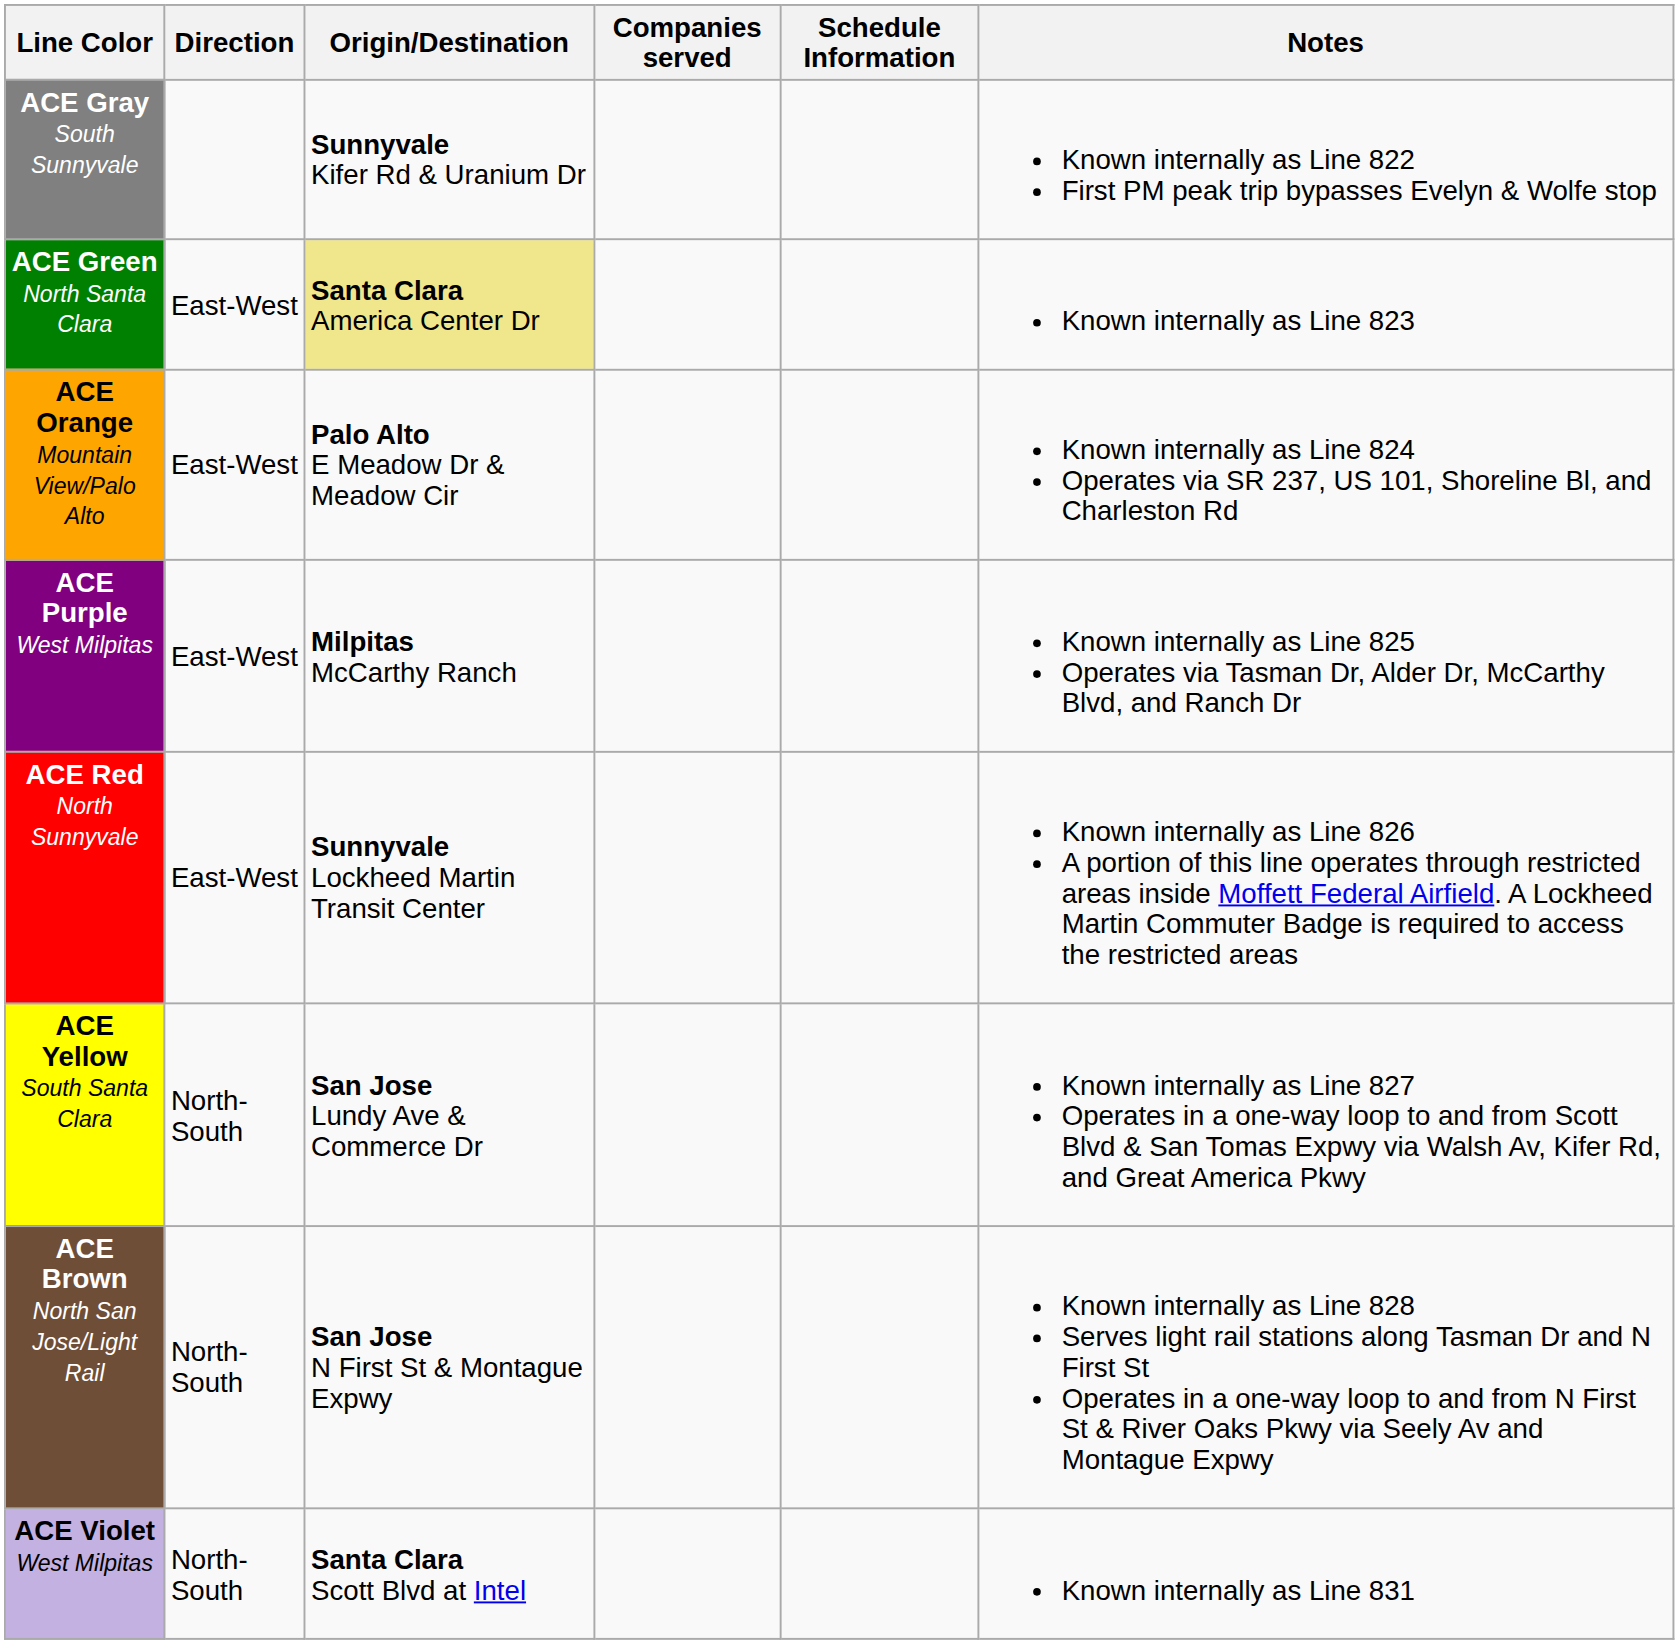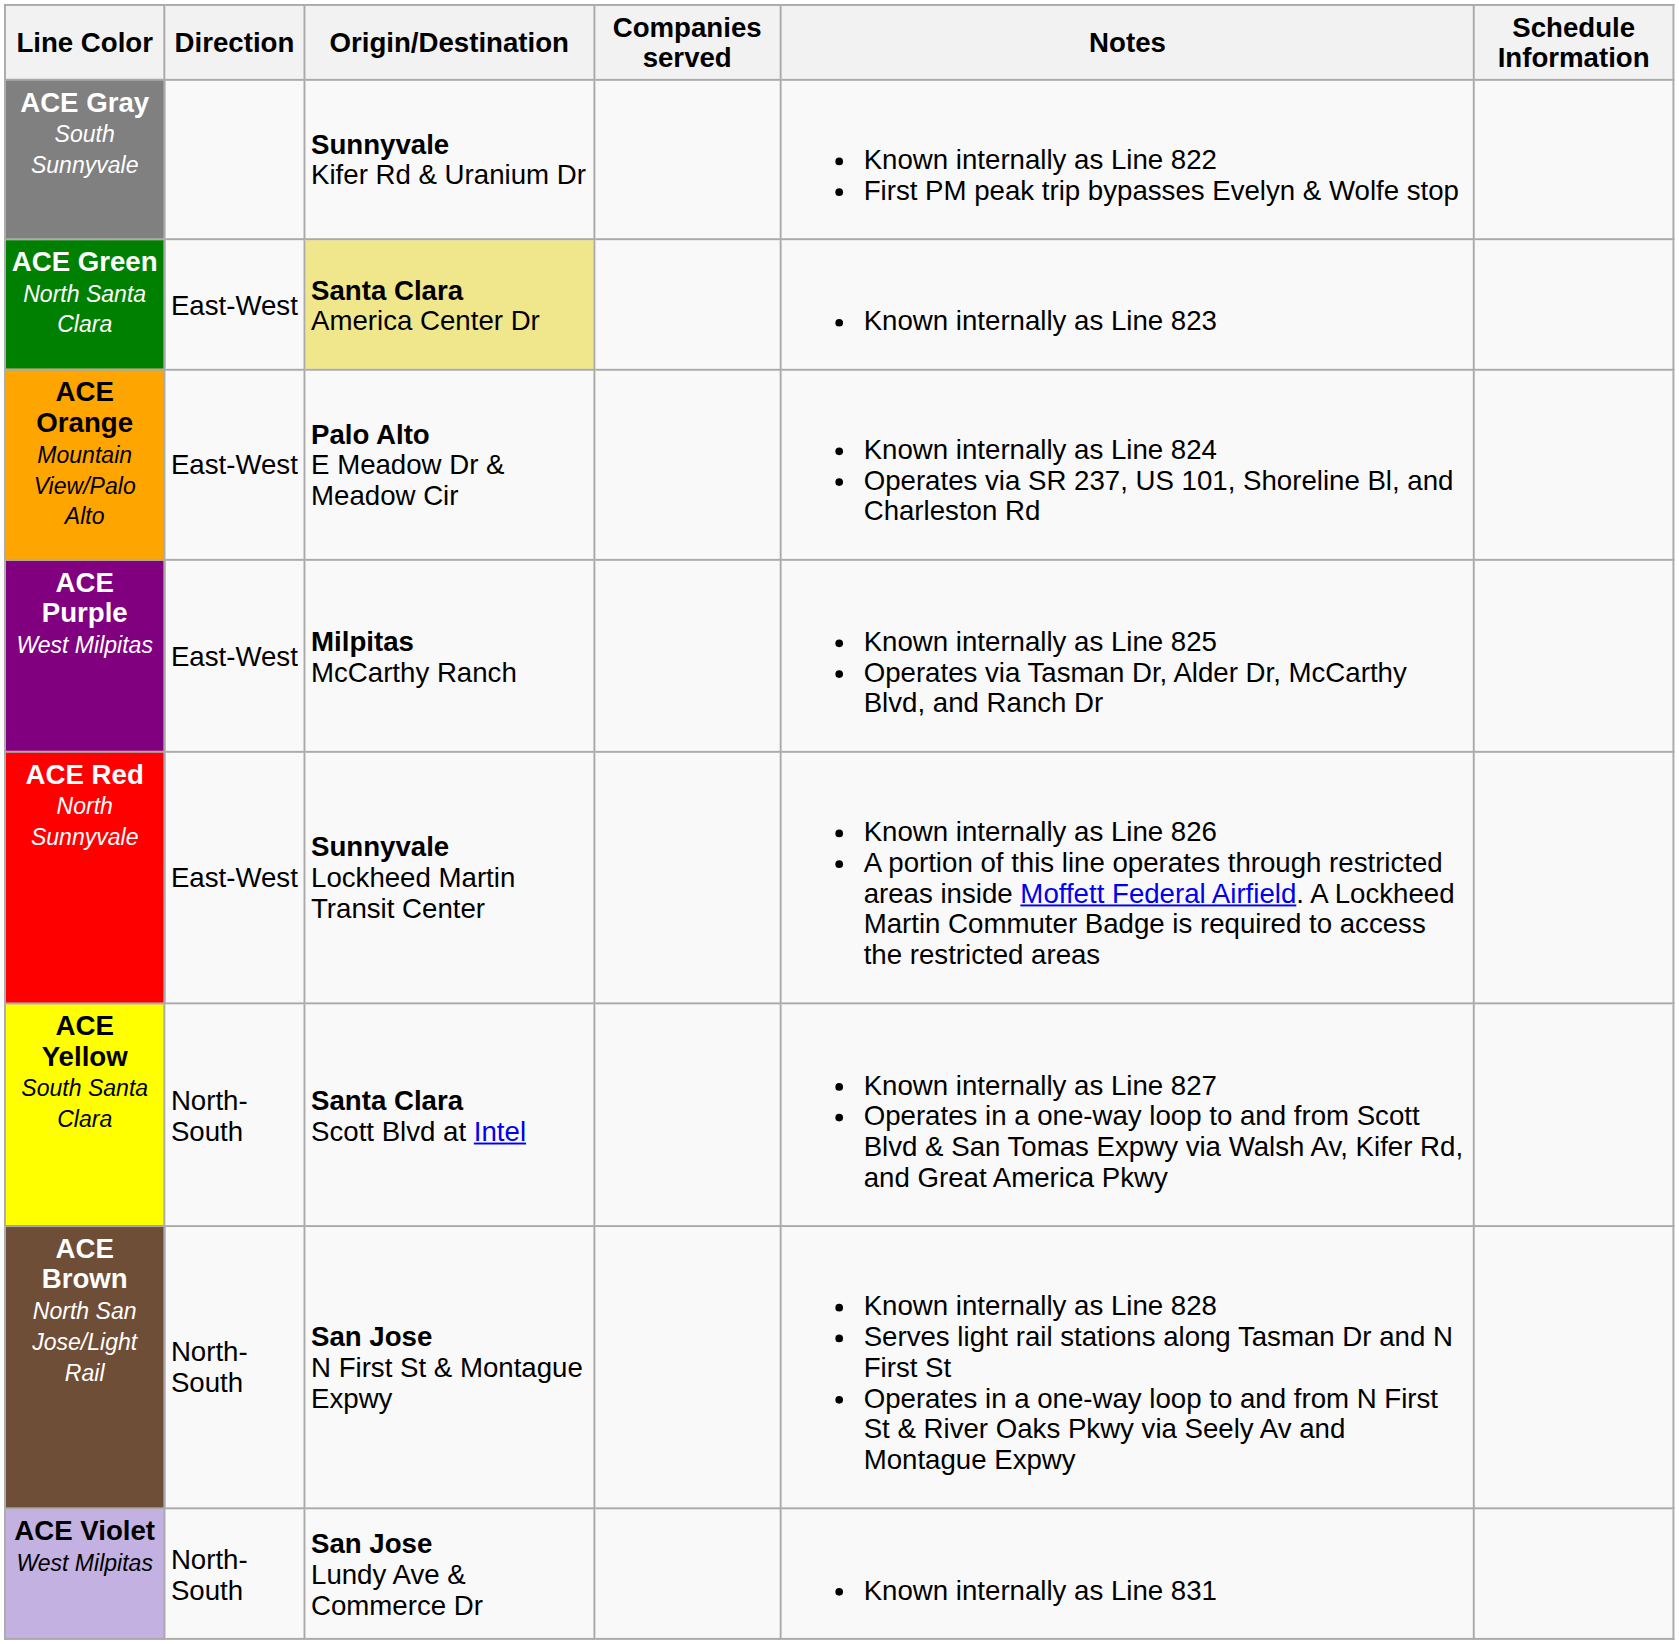 <table class="wikitable" style="font-size: 90%;" |>
 <tr>
 <th>Line Color</th>
 <th>Direction</th>
 <th>Origin/Destination</th>
 <th>Companies served</th>
+<th>Notes</th>
 <th>Schedule Information</th>
-<th>Notes</th>
 </tr>
 <tr>
 <td align="center" style="vertical-align:top; background:gray; color:white"><div><strong>ACE Gray</strong></div> <small><em>South Sunnyvale</em></small></td>
 <td></td>
 <td><strong>Sunnyvale</strong><br>Kifer Rd & Uranium Dr</td>
 <td></td>
+<td><br><ul><li>Known internally as Line 822</li><li>First PM peak trip bypasses Evelyn & Wolfe stop</li></ul></td>
 <td></td>
-<td><br><ul><li>Known internally as Line 822</li><li>First PM peak trip bypasses Evelyn & Wolfe stop</li></ul></td>
 </tr>
 <tr>
 <td align="center" style="vertical-align:top; background:green; color:white"><div><strong>ACE Green</strong></div> <small><em>North Santa Clara</em></small></td>
 <td>East-West</td>
 <td style="background: khaki;"><strong>Santa Clara</strong><br>America Center Dr</td>
 <td></td>
+<td><br><ul><li>Known internally as Line 823</li></ul></td>
 <td></td>
-<td><br><ul><li>Known internally as Line 823</li></ul></td>
 </tr>
 <tr>
 <td align="center" style="vertical-align:top; background:orange"><div><strong>ACE Orange</strong></div> <small><em>Mountain View/Palo Alto</em></small></td>
 <td>East-West</td>
 <td><strong>Palo Alto</strong><br>E Meadow Dr & Meadow Cir</td>
 <td></td>
+<td><br><ul><li>Known internally as Line 824</li><li>Operates via SR 237, US 101, Shoreline Bl, and Charleston Rd</li></ul></td>
 <td></td>
-<td><br><ul><li>Known internally as Line 824</li><li>Operates via SR 237, US 101, Shoreline Bl, and Charleston Rd</li></ul></td>
 </tr>
 <tr>
 <td align="center" style="vertical-align:top; background:purple; color:white"><div><strong>ACE Purple</strong></div> <small><em>West Milpitas</em></small></td>
 <td>East-West</td>
 <td><strong>Milpitas</strong><br>McCarthy Ranch</td>
 <td></td>
+<td><br><ul><li>Known internally as Line 825</li><li>Operates via Tasman Dr, Alder Dr, McCarthy Blvd, and Ranch Dr</li></ul></td>
 <td></td>
-<td><br><ul><li>Known internally as Line 825</li><li>Operates via Tasman Dr, Alder Dr, McCarthy Blvd, and Ranch Dr</li></ul></td>
 </tr>
 <tr>
 <td align="center" style="vertical-align:top; background:red; color:white"><div><strong>ACE Red</strong></div> <small><em>North Sunnyvale</em></small></td>
 <td>East-West</td>
 <td><strong>Sunnyvale</strong><br>Lockheed Martin Transit Center</td>
 <td></td>
+<td><br><ul><li>Known internally as Line 826</li><li>A portion of this line operates through restricted areas inside <a href='#'>Moffett Federal Airfield</a>. A Lockheed Martin Commuter Badge is required to access the restricted areas</li></ul></td>
 <td></td>
-<td><br><ul><li>Known internally as Line 826</li><li>A portion of this line operates through restricted areas inside <a href='#'>Moffett Federal Airfield</a>. A Lockheed Martin Commuter Badge is required to access the restricted areas</li></ul></td>
 </tr>
 <tr>
 <td align="center" style="vertical-align:top; background:yellow"><div><strong>ACE Yellow</strong></div> <small><em>South Santa Clara</em></small></td>
 <td>North-South</td>
-<td><strong>San Jose</strong><br>Lundy Ave & Commerce Dr</td>
-<td></td>
+<td><strong>Santa Clara</strong><br>Scott Blvd at <a href='#'>Intel</a></td>
 <td></td>
 <td><br><ul><li>Known internally as Line 827</li><li>Operates in a one-way loop to and from Scott Blvd & San Tomas Expwy via Walsh Av, Kifer Rd, and Great America Pkwy</li></ul></td>
+<td></td>
 </tr>
 <tr>
 <td align="center" style="vertical-align:top; background:#6F4E37; color:white"><div><strong>ACE Brown</strong></div> <small><em>North San Jose/Light Rail</em></small></td>
 <td>North-South</td>
 <td><strong>San Jose</strong><br>N First St & Montague Expwy</td>
 <td></td>
+<td><br><ul><li>Known internally as Line 828</li><li>Serves light rail stations along Tasman Dr and N First St</li><li>Operates in a one-way loop to and from N First St & River Oaks Pkwy via Seely Av and Montague Expwy</li></ul></td>
 <td></td>
-<td><br><ul><li>Known internally as Line 828</li><li>Serves light rail stations along Tasman Dr and N First St</li><li>Operates in a one-way loop to and from N First St & River Oaks Pkwy via Seely Av and Montague Expwy</li></ul></td>
 </tr>
 <tr>
 <td align="center" style="vertical-align:top; background:#C3B1E1"><div><strong>ACE Violet</strong></div> <small><em>West Milpitas</em></small></td>
 <td>North-South</td>
-<td><strong>Santa Clara</strong><br>Scott Blvd at <a href='#'>Intel</a></td>
-<td></td>
+<td><strong>San Jose</strong><br>Lundy Ave & Commerce Dr</td>
 <td></td>
 <td><br><ul><li>Known internally as Line 831</li></ul></td>
+<td></td>
 </tr>
 </table>
